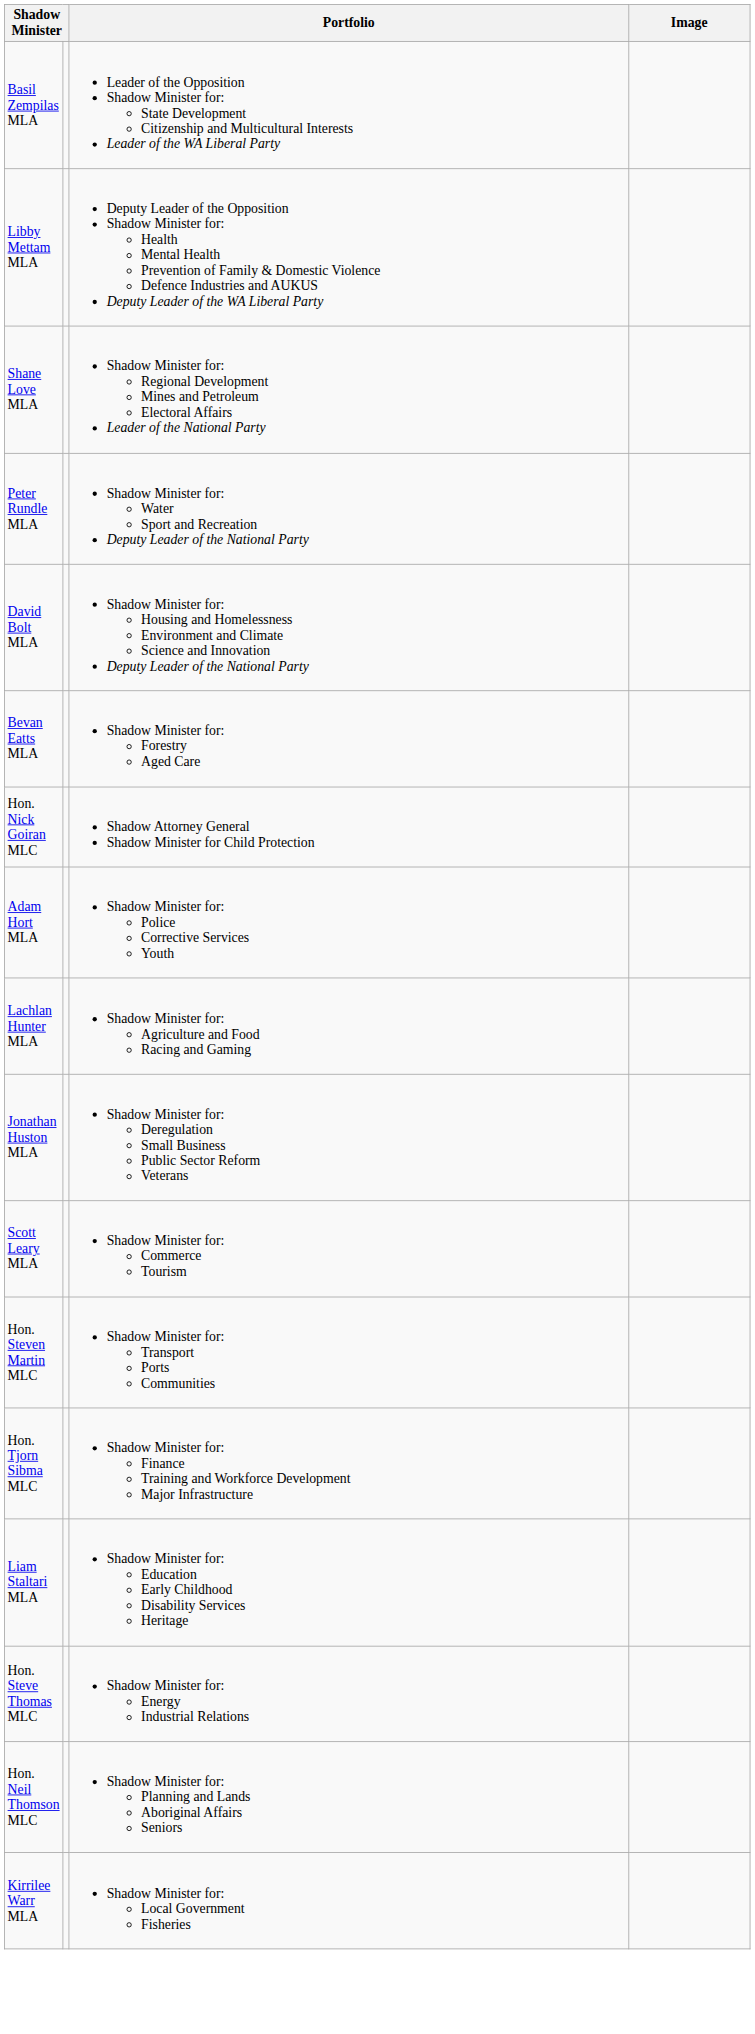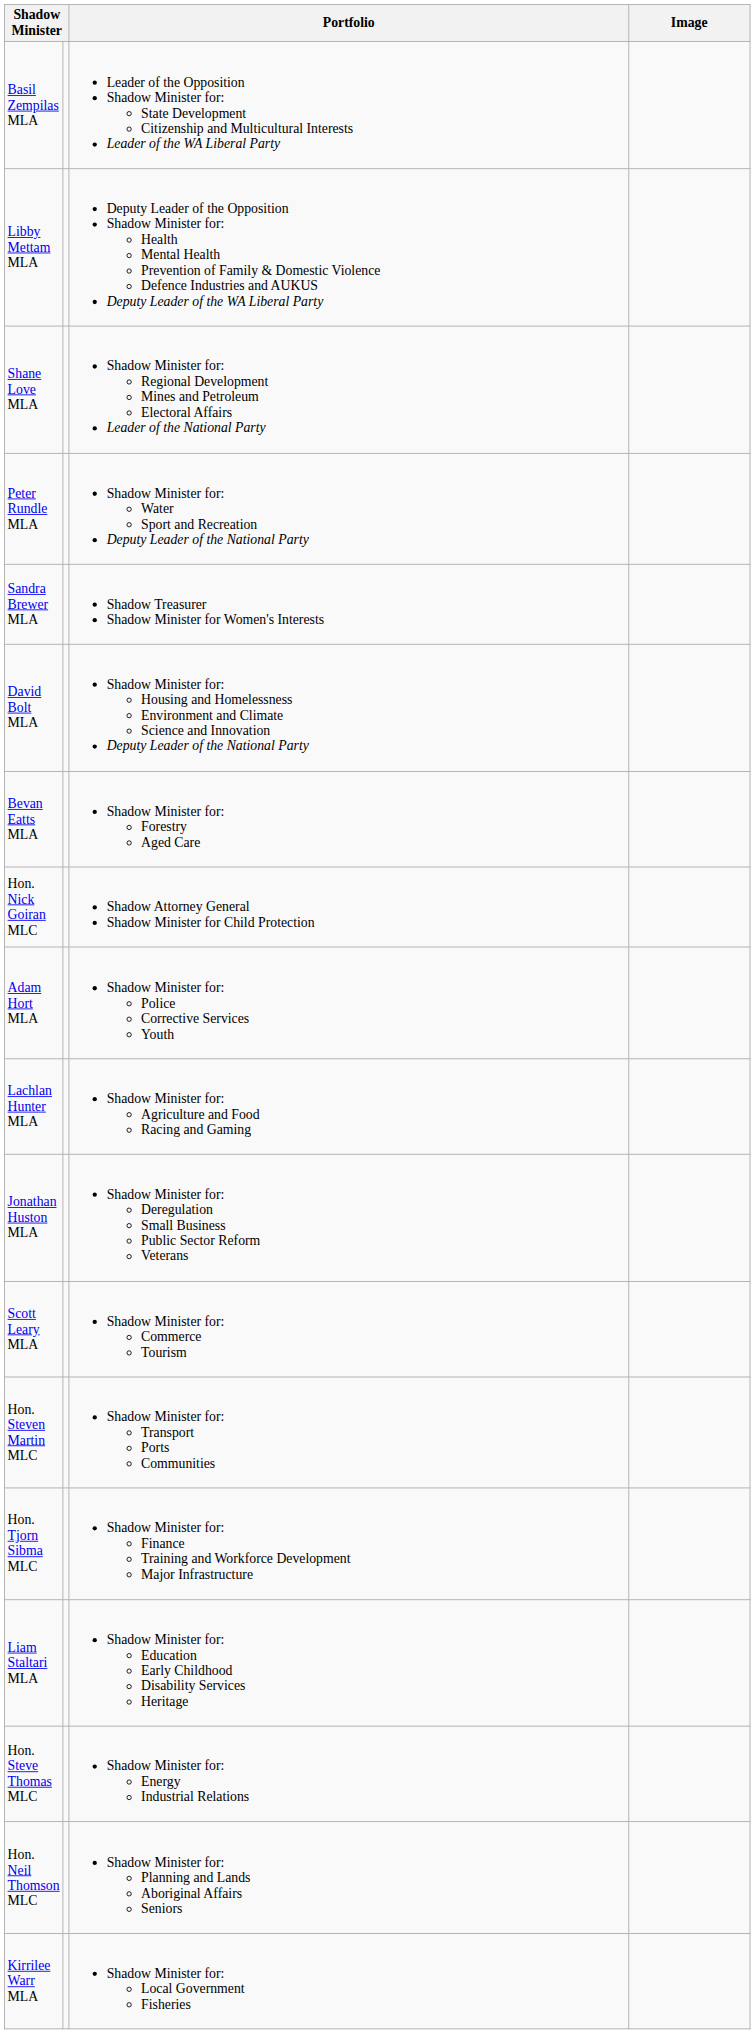 <table class="wikitable">
 <tr>
 <th width=80 colspan="2">Shadow Minister</th>
 <th width=725>Portfolio</th>
 <th width=150>Image</th>
 </tr>
 <tr>
 <td><a href='#'>Basil Zempilas</a> MLA</td>
 <td></td>
 <td><br><ul><li>Leader of the Opposition</li><li>Shadow Minister for:<ul><li>State Development</li><li>Citizenship and Multicultural Interests</li></ul></li><li><em>Leader of the WA Liberal Party</em></li></ul></td>
 <td></td>
 </tr>
 <tr>
 <td><a href='#'>Libby Mettam</a> MLA</td>
 <td></td>
 <td><br><ul><li>Deputy Leader of the Opposition</li><li>Shadow Minister for:<ul><li>Health</li><li>Mental Health</li><li>Prevention of Family & Domestic Violence</li><li>Defence Industries and AUKUS</li></ul></li><li><em>Deputy Leader of the WA Liberal Party</em></li></ul></td>
 <td></td>
 </tr>
 <tr>
 <td><a href='#'>Shane Love</a> MLA</td>
 <td></td>
 <td><br><ul><li>Shadow Minister for:<ul><li>Regional Development</li><li>Mines and Petroleum</li><li>Electoral Affairs</li></ul></li><li><em>Leader of the National Party</em></li></ul></td>
 <td></td>
 </tr>
 <tr>
 <td><a href='#'>Peter Rundle</a> MLA</td>
 <td></td>
 <td><br><ul><li>Shadow Minister for:<ul><li>Water</li><li>Sport and Recreation</li></ul></li><li><em>Deputy Leader of the National Party</em></li></ul></td>
+<td></td>
+</tr>
+<tr>
+<td><a href='#'>Sandra Brewer</a> MLA</td>
+<td></td>
+<td><br><ul><li>Shadow Treasurer</li><li>Shadow Minister for Women's Interests</li></ul></td>
 <td></td>
 </tr>
 <tr>
 <td><a href='#'>David Bolt</a> MLA</td>
 <td></td>
 <td><br><ul><li>Shadow Minister for:<ul><li>Housing and Homelessness</li><li>Environment and Climate</li><li>Science and Innovation</li></ul></li><li><em>Deputy Leader of the National Party</em></li></ul></td>
 <td></td>
 </tr>
 <tr>
 <td><a href='#'>Bevan Eatts</a> MLA</td>
 <td></td>
 <td><br><ul><li>Shadow Minister for:<ul><li>Forestry</li><li>Aged Care</li></ul></li></ul></td>
 <td></td>
 </tr>
 <tr>
 <td>Hon. <a href='#'>Nick Goiran</a> MLC</td>
 <td></td>
 <td><br><ul><li>Shadow Attorney General</li><li>Shadow Minister for Child Protection</li></ul></td>
 <td></td>
 </tr>
 <tr>
 <td><a href='#'>Adam Hort</a> MLA</td>
 <td></td>
 <td><br><ul><li>Shadow Minister for:<ul><li>Police</li><li>Corrective Services</li><li>Youth</li></ul></li></ul></td>
 <td></td>
 </tr>
 <tr>
 <td><a href='#'>Lachlan Hunter</a> MLA</td>
 <td></td>
 <td><br><ul><li>Shadow Minister for:<ul><li>Agriculture and Food</li><li>Racing and Gaming</li></ul></li></ul></td>
 <td></td>
 </tr>
 <tr>
 <td><a href='#'>Jonathan Huston</a> MLA</td>
 <td></td>
 <td><br><ul><li>Shadow Minister for:<ul><li>Deregulation</li><li>Small Business</li><li>Public Sector Reform</li><li>Veterans</li></ul></li></ul></td>
 <td></td>
 </tr>
 <tr>
 <td><a href='#'>Scott Leary</a> MLA</td>
 <td></td>
 <td><br><ul><li>Shadow Minister for:<ul><li>Commerce</li><li>Tourism</li></ul></li></ul></td>
 <td></td>
 </tr>
 <tr>
 <td>Hon. <a href='#'>Steven Martin</a> MLC</td>
 <td></td>
 <td><br><ul><li>Shadow Minister for:<ul><li>Transport</li><li>Ports</li><li>Communities</li></ul></li></ul></td>
 <td></td>
 </tr>
 <tr>
 <td>Hon. <a href='#'>Tjorn Sibma</a> MLC</td>
 <td></td>
 <td><br><ul><li>Shadow Minister for:<ul><li>Finance</li><li>Training and Workforce Development</li><li>Major Infrastructure</li></ul></li></ul></td>
 <td></td>
 </tr>
 <tr>
 <td><a href='#'>Liam Staltari</a> MLA</td>
 <td></td>
 <td><br><ul><li>Shadow Minister for:<ul><li>Education</li><li>Early Childhood</li><li>Disability Services</li><li>Heritage</li></ul></li></ul></td>
 <td></td>
 </tr>
 <tr>
 <td>Hon. <a href='#'>Steve Thomas</a> MLC</td>
 <td></td>
 <td><br><ul><li>Shadow Minister for:<ul><li>Energy</li><li>Industrial Relations</li></ul></li></ul></td>
 <td></td>
 </tr>
 <tr>
 <td>Hon. <a href='#'>Neil Thomson</a> MLC</td>
 <td></td>
 <td><br><ul><li>Shadow Minister for:<ul><li>Planning and Lands</li><li>Aboriginal Affairs</li><li>Seniors</li></ul></li></ul></td>
 <td></td>
 </tr>
 <tr>
 <td><a href='#'>Kirrilee Warr</a> MLA</td>
 <td></td>
 <td><br><ul><li>Shadow Minister for:<ul><li>Local Government</li><li>Fisheries</li></ul></li></ul></td>
 <td></td>
 </tr>
 </table>
